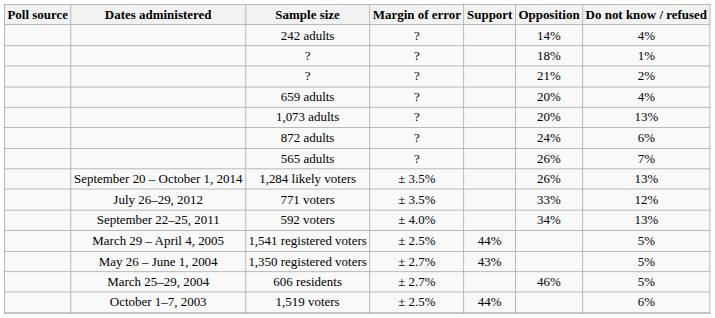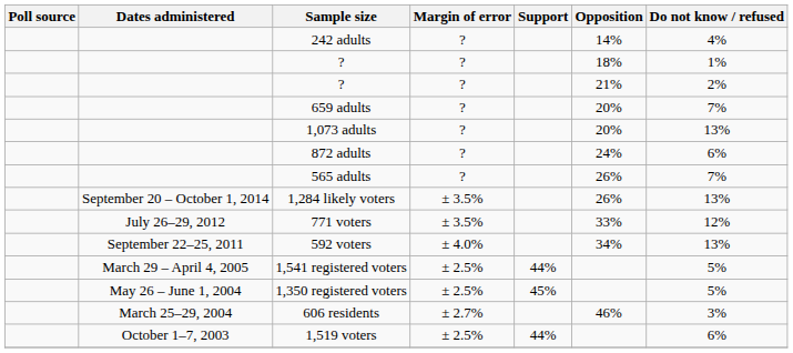 <table class="wikitable" style="text-align: center">
 <tr>
 <th>Poll source</th>
 <th>Dates administered</th>
 <th>Sample size</th>
 <th>Margin of error</th>
 <th>Support</th>
 <th>Opposition</th>
 <th>Do not know / refused</th>
 </tr>
 <tr>
 <td></td>
 <td></td>
 <td>242 adults</td>
 <td>?</td>
 <td></td>
 <td>14%</td>
 <td>4%</td>
 </tr>
 <tr>
 <td></td>
 <td></td>
 <td>?</td>
 <td>?</td>
 <td></td>
 <td>18%</td>
 <td>1%</td>
 </tr>
 <tr>
 <td></td>
 <td></td>
 <td>?</td>
 <td>?</td>
 <td></td>
 <td>21%</td>
 <td>2%</td>
 </tr>
 <tr>
 <td></td>
 <td></td>
 <td>659 adults</td>
 <td>?</td>
 <td></td>
 <td>20%</td>
-<td>4%</td>
+<td>7%</td>
 </tr>
 <tr>
 <td></td>
 <td></td>
 <td>1,073 adults</td>
 <td>?</td>
 <td></td>
 <td>20%</td>
 <td>13%</td>
 </tr>
 <tr>
 <td></td>
 <td></td>
 <td>872 adults</td>
 <td>?</td>
 <td></td>
 <td>24%</td>
 <td>6%</td>
 </tr>
 <tr>
 <td></td>
 <td></td>
 <td>565 adults</td>
 <td>?</td>
 <td></td>
 <td>26%</td>
 <td>7%</td>
 </tr>
 <tr>
 <td></td>
 <td>September 20 – October 1, 2014</td>
 <td>1,284 likely voters</td>
 <td>± 3.5%</td>
 <td></td>
 <td>26%</td>
 <td>13%</td>
 </tr>
 <tr>
 <td></td>
 <td>July 26–29, 2012</td>
 <td>771 voters</td>
 <td>± 3.5%</td>
 <td></td>
 <td>33%</td>
 <td>12%</td>
 </tr>
 <tr>
 <td></td>
 <td>September 22–25, 2011</td>
 <td>592 voters</td>
 <td>± 4.0%</td>
 <td></td>
 <td>34%</td>
 <td>13%</td>
 </tr>
 <tr>
 <td></td>
 <td>March 29 – April 4, 2005</td>
 <td>1,541 registered voters</td>
 <td>± 2.5%</td>
 <td>44%</td>
 <td></td>
 <td>5%</td>
 </tr>
 <tr>
 <td></td>
 <td>May 26 – June 1, 2004</td>
 <td>1,350 registered voters</td>
-<td>± 2.7%</td>
-<td>43%</td>
+<td>± 2.5%</td>
+<td>45%</td>
 <td></td>
 <td>5%</td>
 </tr>
 <tr>
 <td></td>
 <td>March 25–29, 2004</td>
 <td>606 residents</td>
 <td>± 2.7%</td>
 <td></td>
 <td>46%</td>
-<td>5%</td>
+<td>3%</td>
 </tr>
 <tr>
 <td></td>
 <td>October 1–7, 2003</td>
 <td>1,519 voters</td>
 <td>± 2.5%</td>
 <td>44%</td>
 <td></td>
 <td>6%</td>
 </tr>
 <tr>
 </tr>
 </table>
